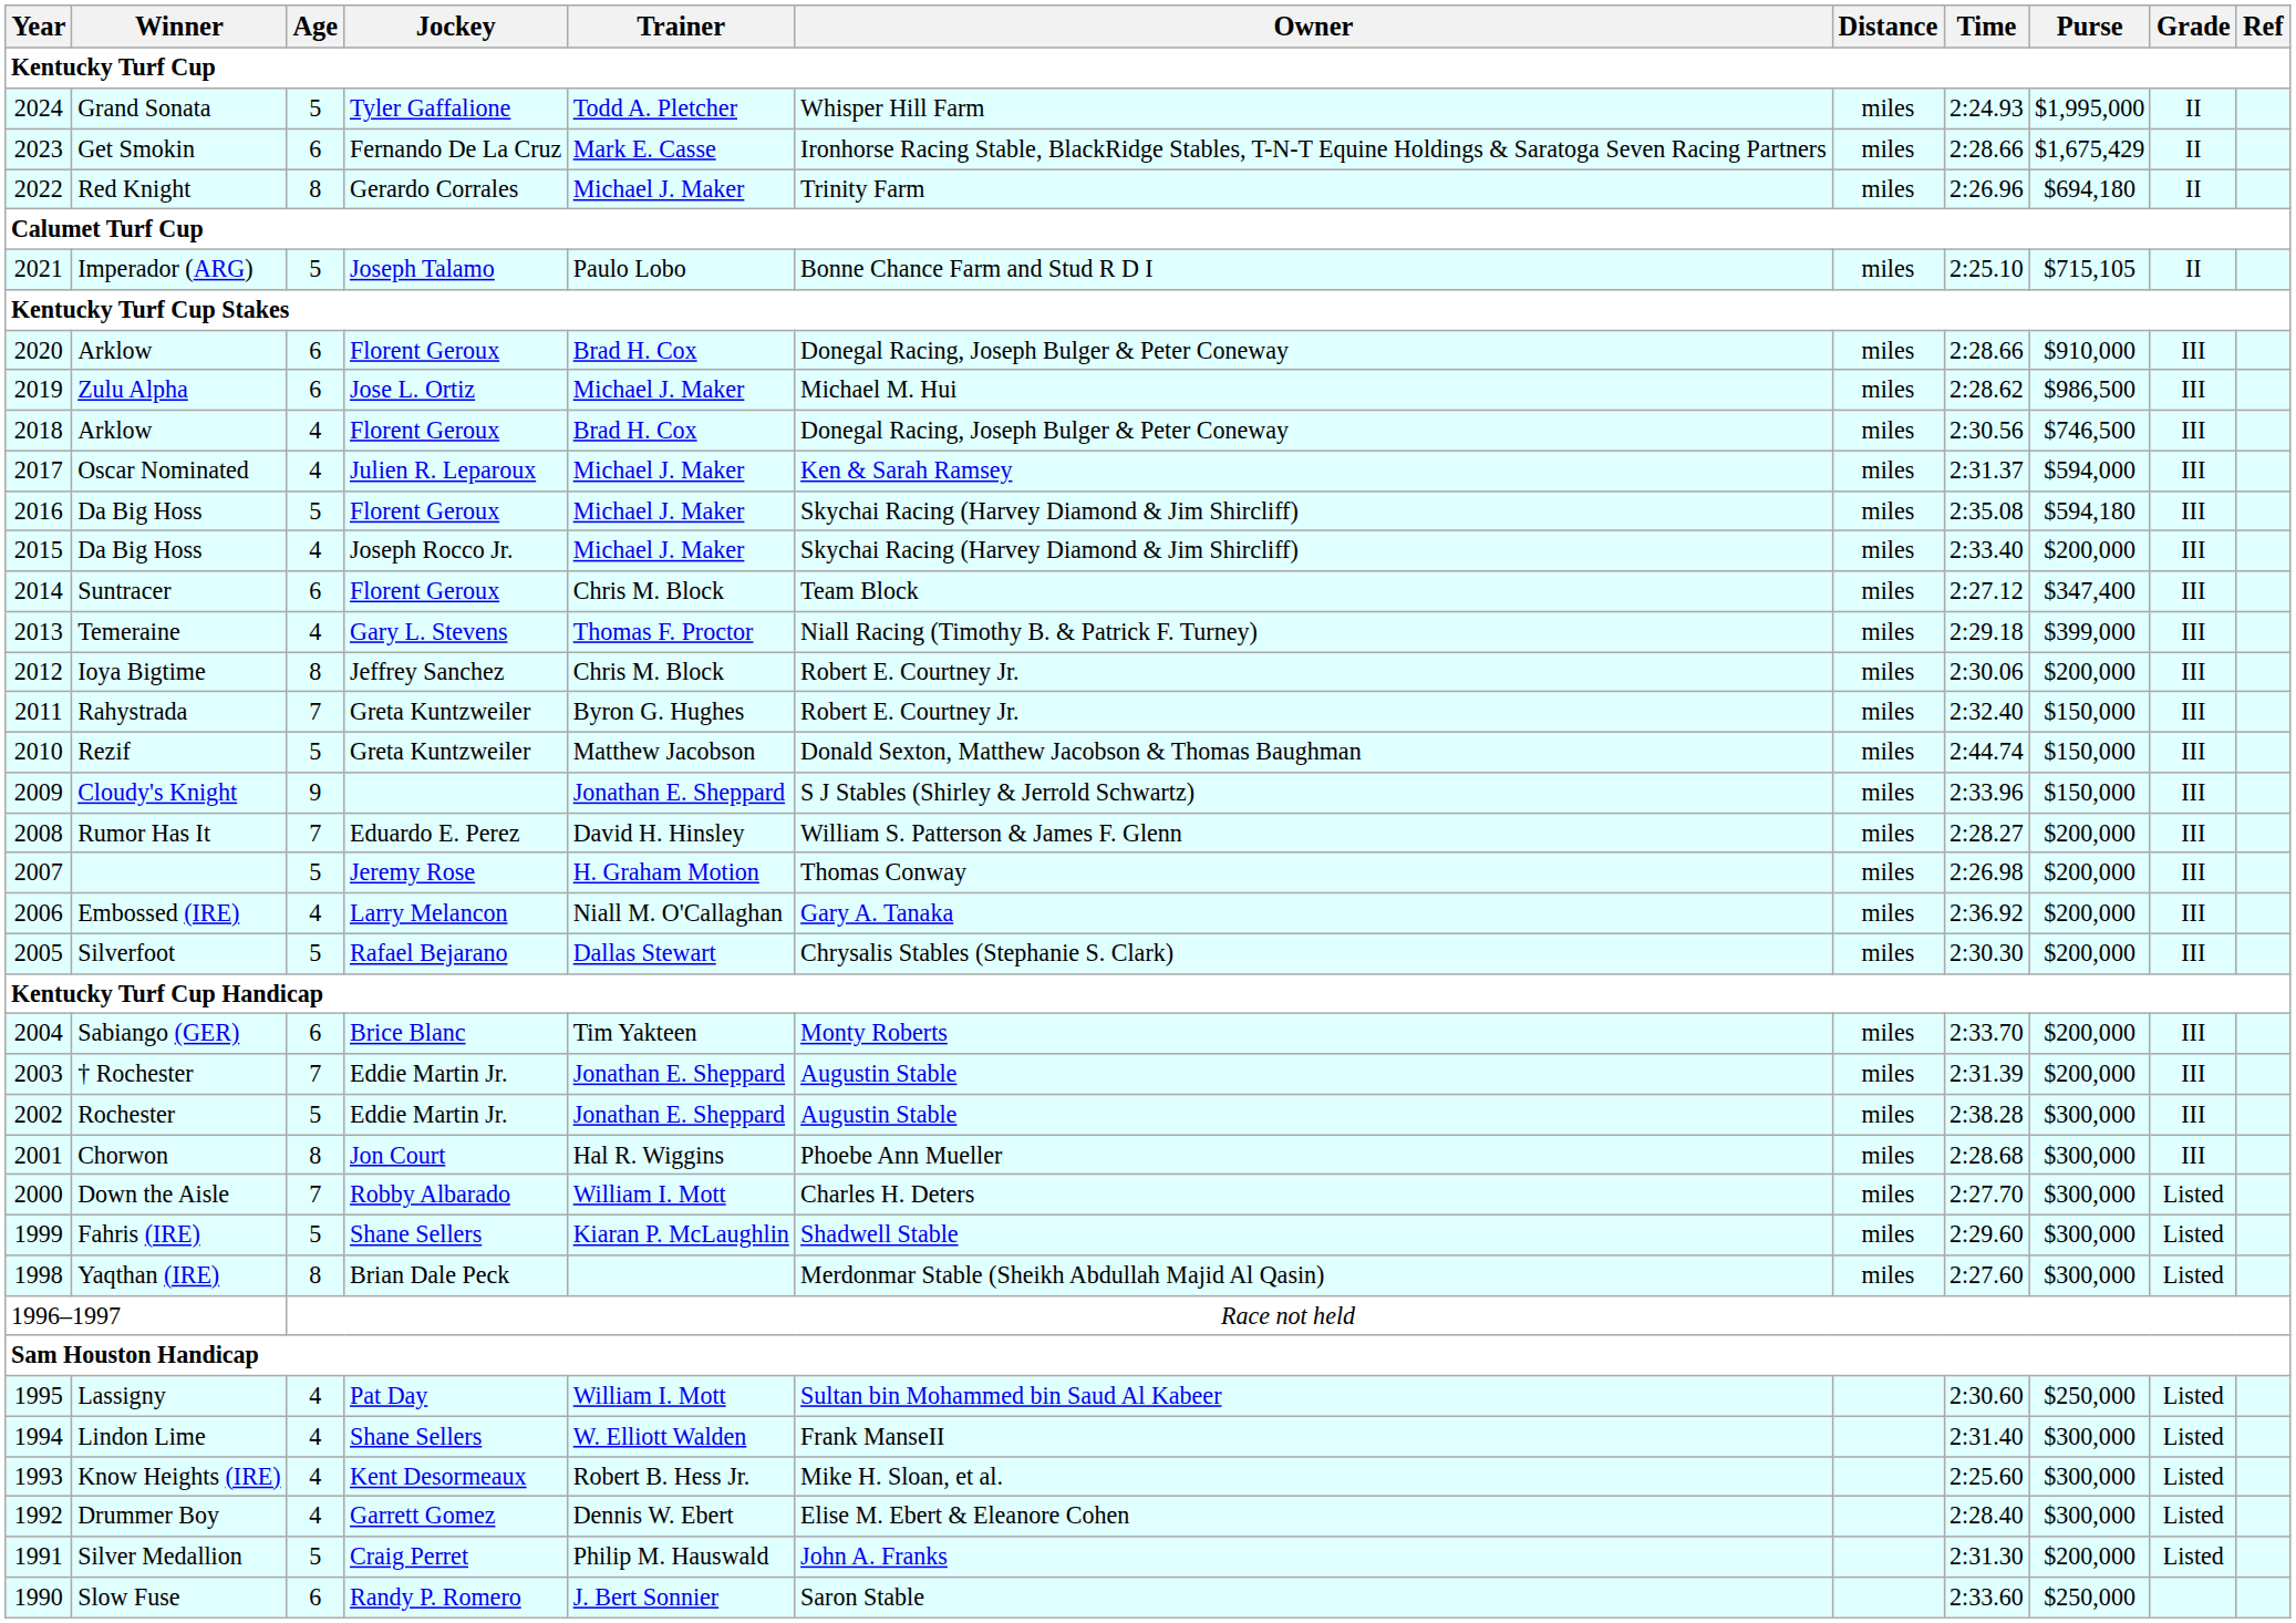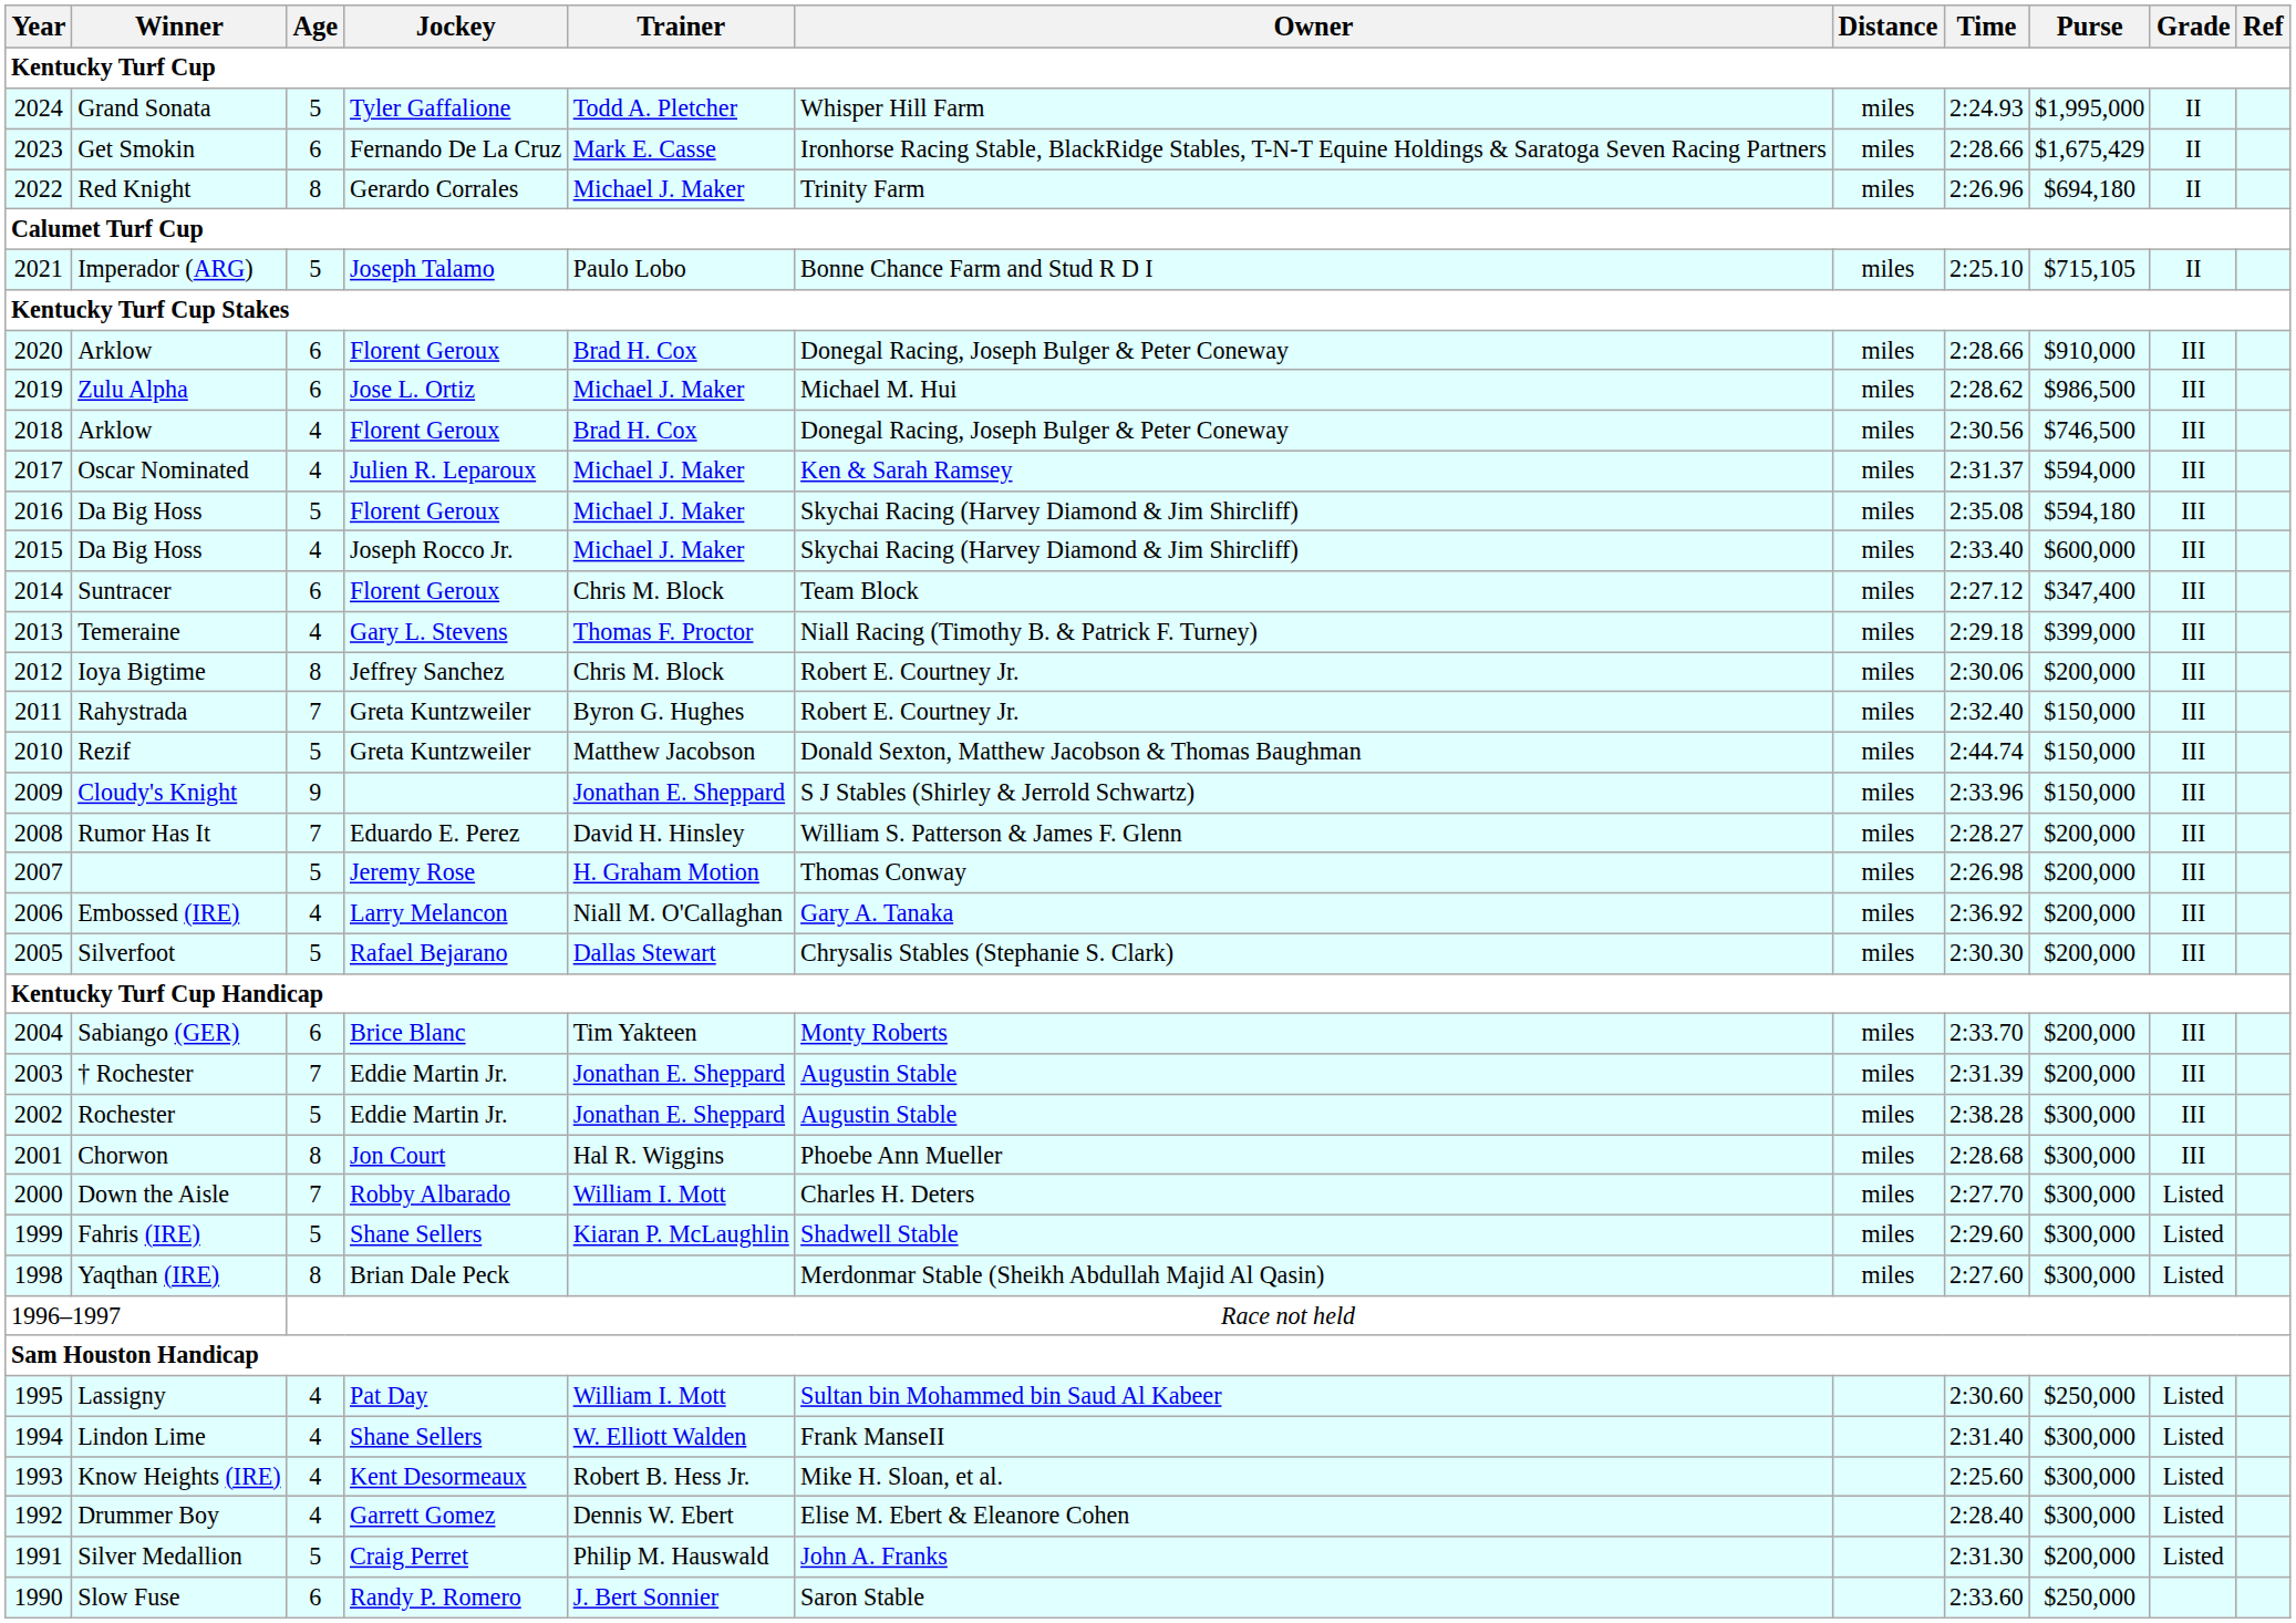 <table class="wikitable sortable">
 <tr>
 <th>Year</th>
 <th>Winner</th>
 <th>Age</th>
 <th>Jockey</th>
 <th>Trainer</th>
 <th>Owner</th>
 <th>Distance</th>
 <th>Time</th>
 <th>Purse</th>
 <th>Grade</th>
 <th>Ref</th>
 </tr>
 <tr style="font-size:90%; background-color:white">
 <td align="left" colspan=11><strong>Kentucky Turf Cup</strong></td>
 </tr>
 <tr style="font-size:90%; background-color:lightcyan">
 <td align=center>2024</td>
 <td>Grand Sonata</td>
 <td align=center>5</td>
 <td><a href='#'>Tyler Gaffalione</a></td>
 <td><a href='#'>Todd A. Pletcher</a></td>
 <td>Whisper Hill Farm</td>
 <td align=center> miles</td>
 <td align=center>2:24.93</td>
 <td align=center>$1,995,000</td>
 <td align=center>II</td>
 <td></td>
 </tr>
 <tr style="font-size:90%; background-color:lightcyan">
 <td align=center>2023</td>
 <td>Get Smokin</td>
 <td align=center>6</td>
 <td>Fernando De La Cruz</td>
 <td><a href='#'>Mark E. Casse</a></td>
 <td>Ironhorse Racing Stable, BlackRidge Stables, T-N-T Equine Holdings & Saratoga Seven Racing Partners</td>
 <td align=center> miles</td>
 <td align=center>2:28.66</td>
 <td align=center>$1,675,429</td>
 <td align=center>II</td>
 <td></td>
 </tr>
 <tr style="font-size:90%; background-color:lightcyan">
 <td align=center>2022</td>
 <td>Red Knight</td>
 <td align=center>8</td>
 <td>Gerardo Corrales</td>
 <td><a href='#'>Michael J. Maker</a></td>
 <td>Trinity Farm</td>
 <td align=center> miles</td>
 <td align=center>2:26.96</td>
 <td align=center>$694,180</td>
 <td align=center>II</td>
 <td></td>
 </tr>
 <tr style="font-size:90%; background-color:white">
 <td align="left" colspan=11><strong>Calumet Turf Cup</strong></td>
 </tr>
 <tr style="font-size:90%; background-color:lightcyan">
 <td align=center>2021</td>
 <td>Imperador (<a href='#'>ARG</a>)</td>
 <td align=center>5</td>
 <td><a href='#'>Joseph Talamo</a></td>
 <td>Paulo Lobo</td>
 <td>Bonne Chance Farm and Stud R D I</td>
 <td align=center> miles</td>
 <td align=center>2:25.10</td>
 <td align=center>$715,105</td>
 <td align=center>II</td>
 <td></td>
 </tr>
 <tr style="font-size:90%; background-color:white">
 <td align="left" colspan=11><strong>Kentucky Turf Cup Stakes</strong></td>
 </tr>
 <tr style="font-size:90%; background-color:lightcyan">
 <td align=center>2020</td>
 <td>Arklow</td>
 <td align=center>6</td>
 <td><a href='#'>Florent Geroux</a></td>
 <td><a href='#'>Brad H. Cox</a></td>
 <td>Donegal Racing, Joseph Bulger & Peter Coneway</td>
 <td align=center> miles</td>
 <td align=center>2:28.66</td>
 <td align=center>$910,000</td>
 <td align=center>III</td>
 <td></td>
 </tr>
 <tr style="font-size:90%; background-color:lightcyan">
 <td align=center>2019</td>
 <td><a href='#'>Zulu Alpha</a></td>
 <td align=center>6</td>
 <td><a href='#'>Jose L. Ortiz</a></td>
 <td><a href='#'>Michael J. Maker</a></td>
 <td>Michael M. Hui</td>
 <td align=center> miles</td>
 <td align=center>2:28.62</td>
 <td align=center>$986,500</td>
 <td align=center>III</td>
 <td></td>
 </tr>
 <tr style="font-size:90%; background-color:lightcyan">
 <td align=center>2018</td>
 <td>Arklow</td>
 <td align=center>4</td>
 <td><a href='#'>Florent Geroux</a></td>
 <td><a href='#'>Brad H. Cox</a></td>
 <td>Donegal Racing, Joseph Bulger & Peter Coneway</td>
 <td align=center> miles</td>
 <td align=center>2:30.56</td>
 <td align=center>$746,500</td>
 <td align=center>III</td>
 <td></td>
 </tr>
 <tr style="font-size:90%; background-color:lightcyan">
 <td align=center>2017</td>
 <td>Oscar Nominated</td>
 <td align=center>4</td>
 <td><a href='#'>Julien R. Leparoux</a></td>
 <td><a href='#'>Michael J. Maker</a></td>
 <td><a href='#'>Ken & Sarah Ramsey</a></td>
 <td align=center> miles</td>
 <td align=center>2:31.37</td>
 <td align=center>$594,000</td>
 <td align=center>III</td>
 <td></td>
 </tr>
 <tr style="font-size:90%; background-color:lightcyan">
 <td align=center>2016</td>
 <td>Da Big Hoss</td>
 <td align=center>5</td>
 <td><a href='#'>Florent Geroux</a></td>
 <td><a href='#'>Michael J. Maker</a></td>
 <td>Skychai Racing (Harvey Diamond & Jim Shircliff)</td>
 <td align=center> miles</td>
 <td align=center>2:35.08</td>
 <td align=center>$594,180</td>
 <td align=center>III</td>
 <td></td>
 </tr>
 <tr style="font-size:90%; background-color:lightcyan">
 <td align=center>2015</td>
 <td>Da Big Hoss</td>
 <td align=center>4</td>
 <td>Joseph Rocco Jr.</td>
 <td><a href='#'>Michael J. Maker</a></td>
 <td>Skychai Racing (Harvey Diamond & Jim Shircliff)</td>
 <td align=center> miles</td>
 <td align=center>2:33.40</td>
-<td align=center>$200,000</td>
+<td align=center>$600,000</td>
 <td align=center>III</td>
 <td></td>
 </tr>
 <tr style="font-size:90%; background-color:lightcyan">
 <td align=center>2014</td>
 <td>Suntracer</td>
 <td align=center>6</td>
 <td><a href='#'>Florent Geroux</a></td>
 <td>Chris M. Block</td>
 <td>Team Block</td>
 <td align=center> miles</td>
 <td align=center>2:27.12</td>
 <td align=center>$347,400</td>
 <td align=center>III</td>
 <td></td>
 </tr>
 <tr style="font-size:90%; background-color:lightcyan">
 <td align=center>2013</td>
 <td>Temeraine</td>
 <td align=center>4</td>
 <td><a href='#'>Gary L. Stevens</a></td>
 <td><a href='#'>Thomas F. Proctor</a></td>
 <td>Niall Racing (Timothy B. & Patrick F. Turney)</td>
 <td align=center> miles</td>
 <td align=center>2:29.18</td>
 <td align=center>$399,000</td>
 <td align=center>III</td>
 <td></td>
 </tr>
 <tr style="font-size:90%; background-color:lightcyan">
 <td align=center>2012</td>
 <td>Ioya Bigtime</td>
 <td align=center>8</td>
 <td>Jeffrey Sanchez</td>
 <td>Chris M. Block</td>
 <td>Robert E. Courtney Jr.</td>
 <td align=center> miles</td>
 <td align=center>2:30.06</td>
 <td align=center>$200,000</td>
 <td align=center>III</td>
 <td></td>
 </tr>
 <tr style="font-size:90%; background-color:lightcyan">
 <td align=center>2011</td>
 <td>Rahystrada</td>
 <td align=center>7</td>
 <td>Greta Kuntzweiler</td>
 <td>Byron G. Hughes</td>
 <td>Robert E. Courtney Jr.</td>
 <td align=center> miles</td>
 <td align=center>2:32.40</td>
 <td align=center>$150,000</td>
 <td align=center>III</td>
 <td></td>
 </tr>
 <tr style="font-size:90%; background-color:lightcyan">
 <td align=center>2010</td>
 <td>Rezif</td>
 <td align=center>5</td>
 <td>Greta Kuntzweiler</td>
 <td>Matthew Jacobson</td>
 <td>Donald Sexton, Matthew Jacobson & Thomas Baughman</td>
 <td align=center> miles</td>
 <td align=center>2:44.74</td>
 <td align=center>$150,000</td>
 <td align=center>III</td>
 <td></td>
 </tr>
 <tr style="font-size:90%; background-color:lightcyan">
 <td align=center>2009</td>
 <td><a href='#'>Cloudy's Knight</a></td>
 <td align=center>9</td>
 <td></td>
 <td><a href='#'>Jonathan E. Sheppard</a></td>
 <td>S J Stables (Shirley & Jerrold Schwartz)</td>
 <td align=center> miles</td>
 <td align=center>2:33.96</td>
 <td align=center>$150,000</td>
 <td align=center>III</td>
 <td></td>
 </tr>
 <tr style="font-size:90%; background-color:lightcyan">
 <td align=center>2008</td>
 <td>Rumor Has It</td>
 <td align=center>7</td>
 <td>Eduardo E. Perez</td>
 <td>David H. Hinsley</td>
 <td>William S. Patterson & James F. Glenn</td>
 <td align=center> miles</td>
 <td align=center>2:28.27</td>
 <td align=center>$200,000</td>
 <td align=center>III</td>
 <td></td>
 </tr>
 <tr style="font-size:90%; background-color:lightcyan">
 <td align=center>2007</td>
 <td></td>
 <td align=center>5</td>
 <td><a href='#'>Jeremy Rose</a></td>
 <td><a href='#'>H. Graham Motion</a></td>
 <td>Thomas Conway</td>
 <td align=center> miles</td>
 <td align=center>2:26.98</td>
 <td align=center>$200,000</td>
 <td align=center>III</td>
 <td></td>
 </tr>
 <tr style="font-size:90%; background-color:lightcyan">
 <td align=center>2006</td>
 <td>Embossed <a href='#'>(IRE)</a></td>
 <td align=center>4</td>
 <td><a href='#'>Larry Melancon</a></td>
 <td>Niall M. O'Callaghan</td>
 <td><a href='#'>Gary A. Tanaka</a></td>
 <td align=center> miles</td>
 <td align=center>2:36.92</td>
 <td align=center>$200,000</td>
 <td align=center>III</td>
 <td></td>
 </tr>
 <tr style="font-size:90%; background-color:lightcyan">
 <td align=center>2005</td>
 <td>Silverfoot</td>
 <td align=center>5</td>
 <td><a href='#'>Rafael Bejarano</a></td>
 <td><a href='#'>Dallas Stewart</a></td>
 <td>Chrysalis Stables (Stephanie S. Clark)</td>
 <td align=center> miles</td>
 <td align=center>2:30.30</td>
 <td align=center>$200,000</td>
 <td align=center>III</td>
 <td></td>
 </tr>
 <tr style="font-size:90%; background-color:white">
 <td align="left" colspan=11><strong>Kentucky Turf Cup Handicap</strong></td>
 </tr>
 <tr style="font-size:90%; background-color:lightcyan">
 <td align=center>2004</td>
 <td>Sabiango <a href='#'>(GER)</a></td>
 <td align=center>6</td>
 <td><a href='#'>Brice Blanc</a></td>
 <td>Tim Yakteen</td>
 <td><a href='#'>Monty Roberts</a></td>
 <td align=center> miles</td>
 <td align=center>2:33.70</td>
 <td align=center>$200,000</td>
 <td align=center>III</td>
 <td></td>
 </tr>
 <tr style="font-size:90%; background-color:lightcyan">
 <td align=center>2003</td>
 <td>† Rochester</td>
 <td align=center>7</td>
 <td>Eddie Martin Jr.</td>
 <td><a href='#'>Jonathan E. Sheppard</a></td>
 <td><a href='#'>Augustin Stable</a></td>
 <td align=center> miles</td>
 <td align=center>2:31.39</td>
 <td align=center>$200,000</td>
 <td align=center>III</td>
 <td></td>
 </tr>
 <tr style="font-size:90%; background-color:lightcyan">
 <td align=center>2002</td>
 <td>Rochester</td>
 <td align=center>5</td>
 <td>Eddie Martin Jr.</td>
 <td><a href='#'>Jonathan E. Sheppard</a></td>
 <td><a href='#'>Augustin Stable</a></td>
 <td align=center> miles</td>
 <td align=center>2:38.28</td>
 <td align=center>$300,000</td>
 <td align=center>III</td>
 <td></td>
 </tr>
 <tr style="font-size:90%; background-color:lightcyan">
 <td align=center>2001</td>
 <td>Chorwon</td>
 <td align=center>8</td>
 <td><a href='#'>Jon Court</a></td>
 <td>Hal R. Wiggins</td>
 <td>Phoebe Ann Mueller</td>
 <td align=center> miles</td>
 <td align=center>2:28.68</td>
 <td align=center>$300,000</td>
 <td align=center>III</td>
 <td></td>
 </tr>
 <tr style="font-size:90%; background-color:lightcyan">
 <td align=center>2000</td>
 <td>Down the Aisle</td>
 <td align=center>7</td>
 <td><a href='#'>Robby Albarado</a></td>
 <td><a href='#'>William I. Mott</a></td>
 <td>Charles H. Deters</td>
 <td align=center> miles</td>
 <td align=center>2:27.70</td>
 <td align=center>$300,000</td>
 <td align=center>Listed</td>
 <td></td>
 </tr>
 <tr style="font-size:90%; background-color:lightcyan">
 <td align=center>1999</td>
 <td>Fahris <a href='#'>(IRE)</a></td>
 <td align=center>5</td>
 <td><a href='#'>Shane Sellers</a></td>
 <td><a href='#'>Kiaran P. McLaughlin</a></td>
 <td><a href='#'>Shadwell Stable</a></td>
 <td align=center> miles</td>
 <td align=center>2:29.60</td>
 <td align=center>$300,000</td>
 <td align=center>Listed</td>
 <td></td>
 </tr>
 <tr style="font-size:90%; background-color:lightcyan">
 <td align=center>1998</td>
 <td>Yaqthan <a href='#'>(IRE)</a></td>
 <td align=center>8</td>
 <td>Brian Dale Peck</td>
 <td></td>
 <td>Merdonmar Stable (Sheikh Abdullah Majid Al Qasin)</td>
 <td align=center> miles</td>
 <td align=center>2:27.60</td>
 <td align=center>$300,000</td>
 <td align=center>Listed</td>
 <td></td>
 </tr>
 <tr style="font-size:90%; background-color:white">
 <td align="left" colspan=2>1996–1997</td>
 <td align="center" colspan=9><em>Race not held</em></td>
 </tr>
 <tr style="font-size:90%; background-color:white">
 <td align="left" colspan=11><strong>Sam Houston Handicap</strong></td>
 </tr>
 <tr style="font-size:90%; background-color:lightcyan">
 <td align=center>1995</td>
 <td>Lassigny</td>
 <td align=center>4</td>
 <td><a href='#'>Pat Day</a></td>
 <td><a href='#'>William I. Mott</a></td>
 <td><a href='#'>Sultan bin Mohammed bin Saud Al Kabeer</a></td>
 <td align=center></td>
 <td align=center>2:30.60</td>
 <td align=center>$250,000</td>
 <td align=center>Listed</td>
 <td></td>
 </tr>
 <tr style="font-size:90%; background-color:lightcyan">
 <td align=center>1994</td>
 <td>Lindon Lime</td>
 <td align=center>4</td>
 <td><a href='#'>Shane Sellers</a></td>
 <td><a href='#'>W. Elliott Walden</a></td>
 <td>Frank ManseII</td>
 <td align=center></td>
 <td align=center>2:31.40</td>
 <td align=center>$300,000</td>
 <td align=center>Listed</td>
 <td></td>
 </tr>
 <tr style="font-size:90%; background-color:lightcyan">
 <td align=center>1993</td>
 <td>Know Heights <a href='#'>(IRE)</a></td>
 <td align=center>4</td>
 <td><a href='#'>Kent Desormeaux</a></td>
 <td>Robert B. Hess Jr.</td>
 <td>Mike H. Sloan, et al.</td>
 <td align=center></td>
 <td align=center>2:25.60</td>
 <td align=center>$300,000</td>
 <td align=center>Listed</td>
 <td></td>
 </tr>
 <tr style="font-size:90%; background-color:lightcyan">
 <td align=center>1992</td>
 <td>Drummer Boy</td>
 <td align=center>4</td>
 <td><a href='#'>Garrett Gomez</a></td>
 <td>Dennis W. Ebert</td>
 <td>Elise M. Ebert & Eleanore Cohen</td>
 <td align=center></td>
 <td align=center>2:28.40</td>
 <td align=center>$300,000</td>
 <td align=center>Listed</td>
 <td></td>
 </tr>
 <tr style="font-size:90%; background-color:lightcyan">
 <td align=center>1991</td>
 <td>Silver Medallion</td>
 <td align=center>5</td>
 <td><a href='#'>Craig Perret</a></td>
 <td>Philip M. Hauswald</td>
 <td><a href='#'>John A. Franks</a></td>
 <td align=center></td>
 <td align=center>2:31.30</td>
 <td align=center>$200,000</td>
 <td align=center>Listed</td>
 <td></td>
 </tr>
 <tr style="font-size:90%; background-color:lightcyan">
 <td align=center>1990</td>
 <td>Slow Fuse</td>
 <td align=center>6</td>
 <td><a href='#'>Randy P. Romero</a></td>
 <td><a href='#'>J. Bert Sonnier</a></td>
 <td>Saron Stable</td>
 <td align=center></td>
 <td align=center>2:33.60</td>
 <td align=center>$250,000</td>
 <td align=center></td>
 <td></td>
 </tr>
 </table>
